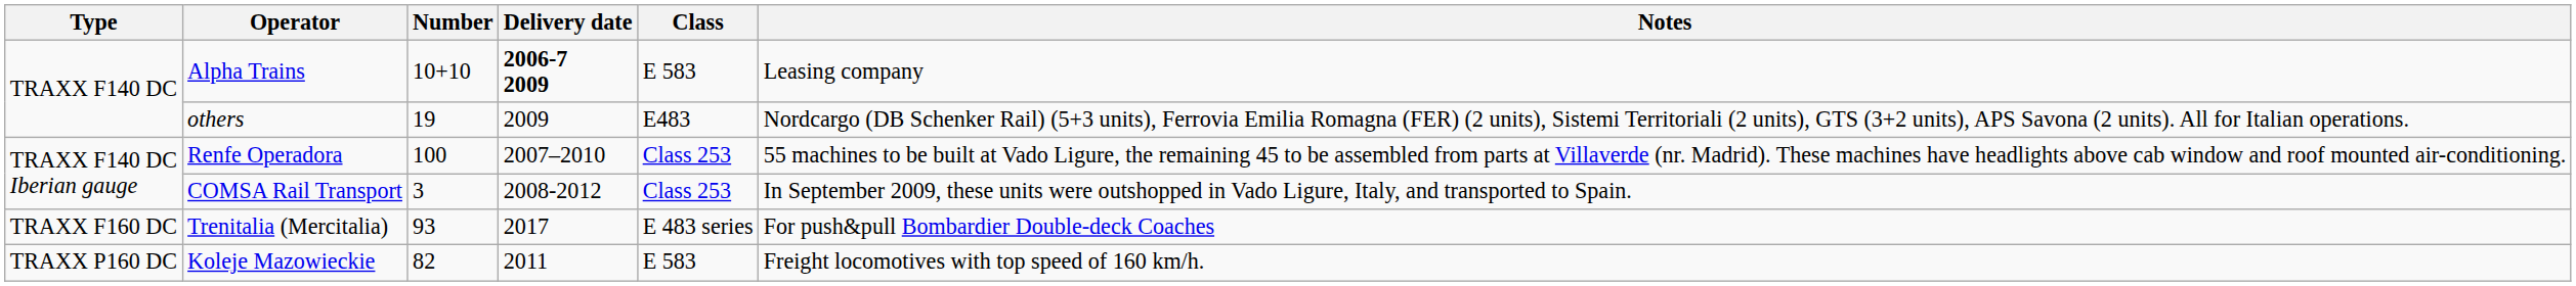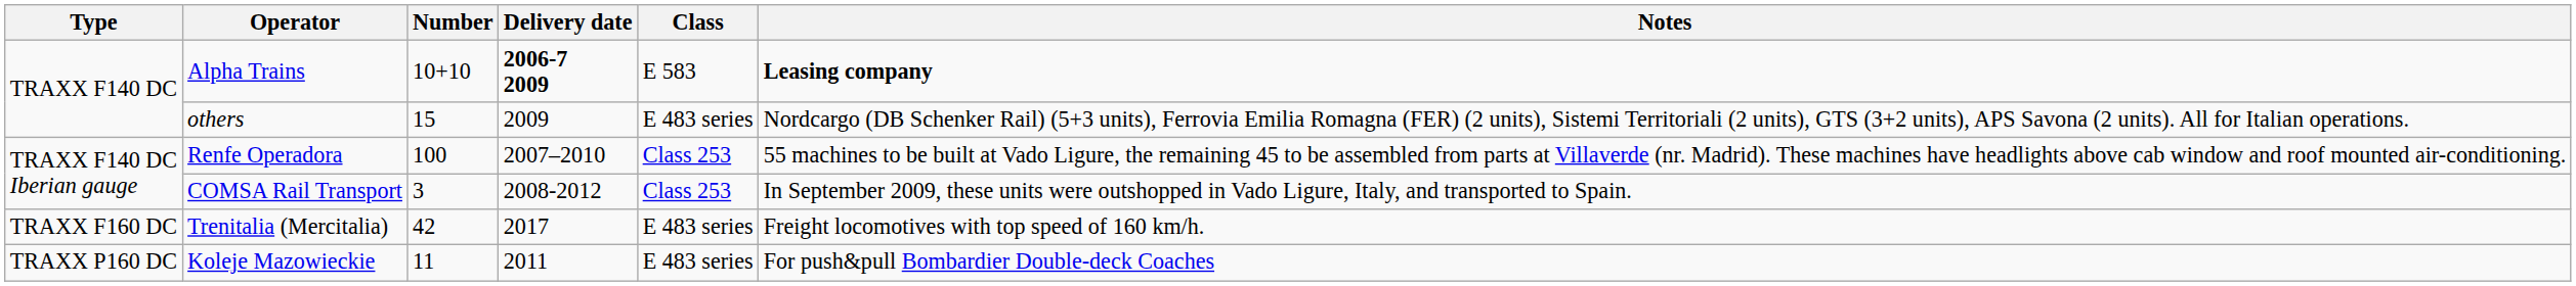 <table class="wikitable">
 <tr>
 <th>Type</th>
 <th>Operator</th>
 <th>Number</th>
 <th>Delivery date</th>
 <th>Class</th>
 <th>Notes</th>
 </tr>
 <tr>
 <td rowspan=2>TRAXX F140 DC</td>
 <td><a href='#'>Alpha Trains</a></td>
 <td>10+10</td>
 <td><strong>2006-7<br>2009</strong></td>
 <td>E 583</td>
-<td>Leasing company</td>
+<td><strong>Leasing company</strong></td>
 </tr>
 <tr>
 <td><em>others</em></td>
-<td>19</td>
+<td>15</td>
 <td>2009</td>
-<td>E483</td>
+<td>E 483 series</td>
 <td>Nordcargo (DB Schenker Rail) (5+3 units), Ferrovia Emilia Romagna (FER) (2 units), Sistemi Territoriali (2 units), GTS (3+2 units), APS Savona (2 units). All for Italian operations.</td>
 </tr>
 <tr>
 <td rowspan=2>TRAXX F140 DC<br><em>Iberian gauge</em></td>
 <td><a href='#'>Renfe Operadora</a></td>
 <td>100</td>
 <td>2007–2010</td>
 <td><a href='#'>Class 253</a></td>
 <td>55 machines to be built at Vado Ligure, the remaining 45 to be assembled from parts at <a href='#'>Villaverde</a> (nr. Madrid). These machines have headlights above cab window and roof mounted air-conditioning.</td>
 </tr>
 <tr>
 <td><a href='#'>COMSA Rail Transport</a></td>
 <td>3</td>
 <td>2008-2012</td>
 <td><a href='#'>Class 253</a></td>
 <td>In September 2009, these units were outshopped in Vado Ligure, Italy, and transported to Spain.</td>
 </tr>
 <tr>
 <td>TRAXX F160 DC</td>
 <td><a href='#'>Trenitalia</a> (Mercitalia)</td>
-<td>93</td>
+<td>42</td>
 <td>2017</td>
 <td>E 483 series</td>
-<td>For push&pull <a href='#'>Bombardier Double-deck Coaches</a></td>
+<td>Freight locomotives with top speed of 160 km/h.</td>
 </tr>
 <tr>
 <td>TRAXX P160 DC</td>
 <td><a href='#'>Koleje Mazowieckie</a></td>
-<td>82</td>
+<td>11</td>
 <td>2011</td>
-<td>E 583</td>
-<td>Freight locomotives with top speed of 160 km/h.</td>
+<td>E 483 series</td>
+<td>For push&pull <a href='#'>Bombardier Double-deck Coaches</a></td>
 </tr>
 </table>
